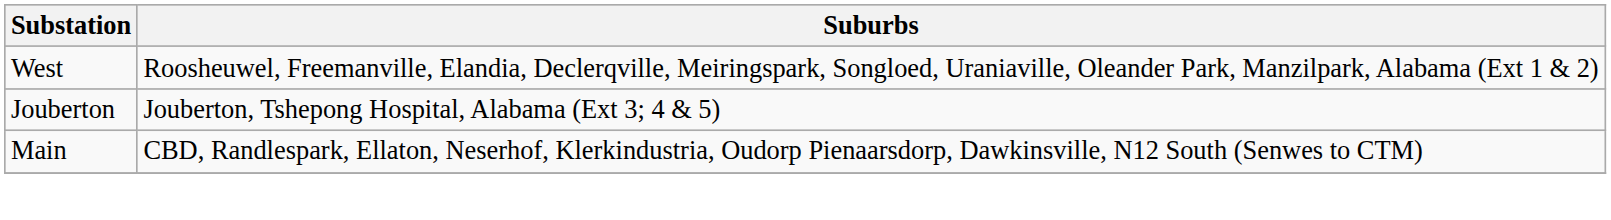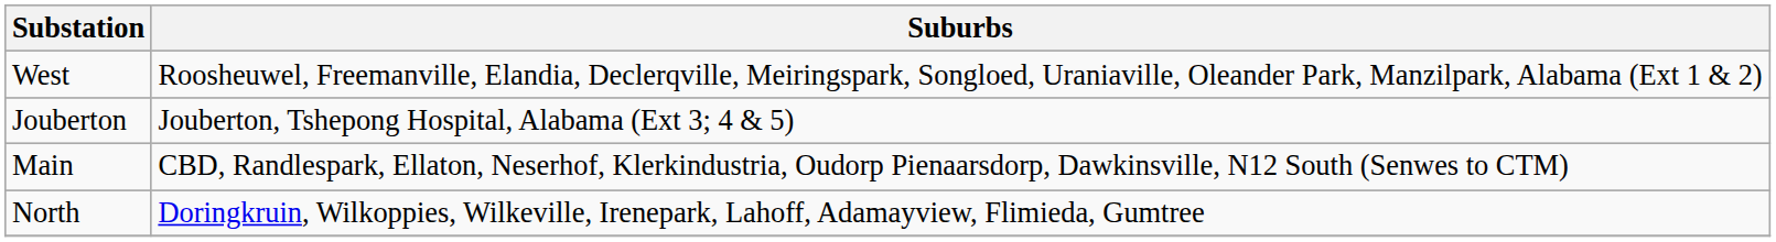 <table class= "wikitable sortable">
 <tr>
 <th>Substation</th>
 <th>Suburbs</th>
 </tr>
 <tr>
 <td>West</td>
 <td>Roosheuwel, Freemanville, Elandia, Declerqville, Meiringspark, Songloed, Uraniaville, Oleander Park, Manzilpark, Alabama (Ext 1 & 2)</td>
 </tr>
 <tr>
 <td>Jouberton</td>
 <td>Jouberton, Tshepong Hospital, Alabama  (Ext 3; 4 & 5)</td>
 </tr>
 <tr>
 <td>Main</td>
 <td>CBD, Randlespark, Ellaton, Neserhof, Klerkindustria, Oudorp Pienaarsdorp, Dawkinsville, N12 South (Senwes to CTM)</td>
 </tr>
 <tr>
+<td>North</td>
+<td><a href='#'>Doringkruin</a>, Wilkoppies, Wilkeville, Irenepark, Lahoff, Adamayview, Flimieda,  Gumtree</td>
+</tr>
+<tr>
 </tr>
 </table>
